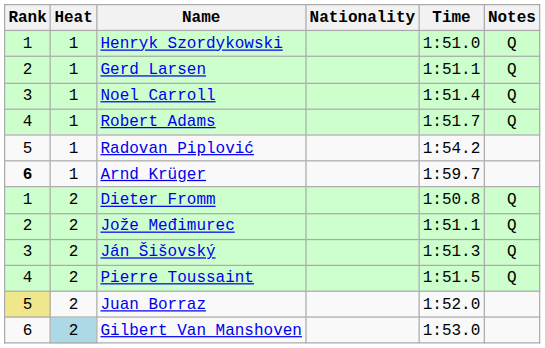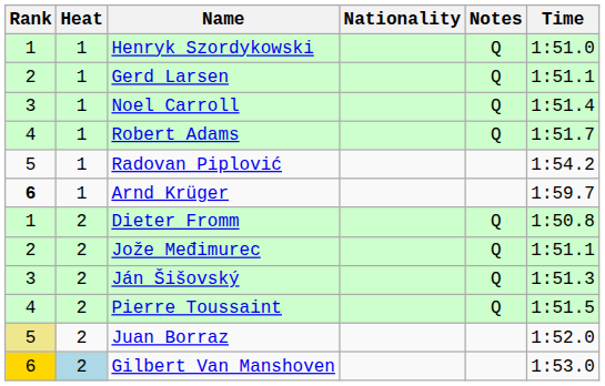 <table class="wikitable sortable" style="text-align:center">
 <tr>
 <th>Rank</th>
 <th>Heat</th>
 <th>Name</th>
 <th>Nationality</th>
+<th>Notes</th>
 <th>Time</th>
-<th>Notes</th>
 </tr>
 <tr bgcolor=ccffcc>
 <td>1</td>
 <td>1</td>
 <td align="left"><a href='#'>Henryk Szordykowski</a></td>
 <td align=left></td>
+<td>Q</td>
 <td>1:51.0</td>
-<td>Q</td>
 </tr>
 <tr bgcolor=ccffcc>
 <td>2</td>
 <td>1</td>
 <td align="left"><a href='#'>Gerd Larsen</a></td>
 <td align=left></td>
+<td>Q</td>
 <td>1:51.1</td>
-<td>Q</td>
 </tr>
 <tr bgcolor=ccffcc>
 <td>3</td>
 <td>1</td>
 <td align="left"><a href='#'>Noel Carroll</a></td>
 <td align=left></td>
+<td>Q</td>
 <td>1:51.4</td>
-<td>Q</td>
 </tr>
 <tr bgcolor=ccffcc>
 <td>4</td>
 <td>1</td>
 <td align="left"><a href='#'>Robert Adams</a></td>
 <td align=left></td>
+<td>Q</td>
 <td>1:51.7</td>
-<td>Q</td>
 </tr>
 <tr>
 <td>5</td>
 <td>1</td>
 <td align="left"><a href='#'>Radovan Piplović</a></td>
 <td align=left></td>
+<td></td>
 <td>1:54.2</td>
-<td></td>
 </tr>
 <tr>
 <td><strong>6</strong></td>
 <td>1</td>
 <td align="left"><a href='#'>Arnd Krüger</a></td>
 <td align=left></td>
+<td></td>
 <td>1:59.7</td>
-<td></td>
 </tr>
 <tr bgcolor=ccffcc>
 <td>1</td>
 <td>2</td>
 <td align="left"><a href='#'>Dieter Fromm</a></td>
 <td align=left></td>
+<td>Q</td>
 <td>1:50.8</td>
-<td>Q</td>
 </tr>
 <tr bgcolor=ccffcc>
 <td>2</td>
 <td>2</td>
 <td align="left"><a href='#'>Jože Međimurec</a></td>
 <td align=left></td>
+<td>Q</td>
 <td>1:51.1</td>
-<td>Q</td>
 </tr>
 <tr bgcolor=ccffcc>
 <td>3</td>
 <td>2</td>
 <td align="left"><a href='#'>Ján Šišovský</a></td>
 <td align=left></td>
+<td>Q</td>
 <td>1:51.3</td>
-<td>Q</td>
 </tr>
 <tr bgcolor=ccffcc>
 <td>4</td>
 <td>2</td>
 <td align="left"><a href='#'>Pierre Toussaint</a></td>
 <td align=left></td>
+<td>Q</td>
 <td>1:51.5</td>
-<td>Q</td>
 </tr>
 <tr>
 <td style="background: khaki;">5</td>
 <td>2</td>
 <td align="left"><a href='#'>Juan Borraz</a></td>
 <td align=left></td>
+<td></td>
 <td>1:52.0</td>
-<td></td>
 </tr>
 <tr>
-<td>6</td>
+<td style="background: gold;">6</td>
 <td style="background: lightblue;">2</td>
 <td align="left"><a href='#'>Gilbert Van Manshoven</a></td>
 <td align=left></td>
+<td></td>
 <td>1:53.0</td>
-<td></td>
 </tr>
 </table>
